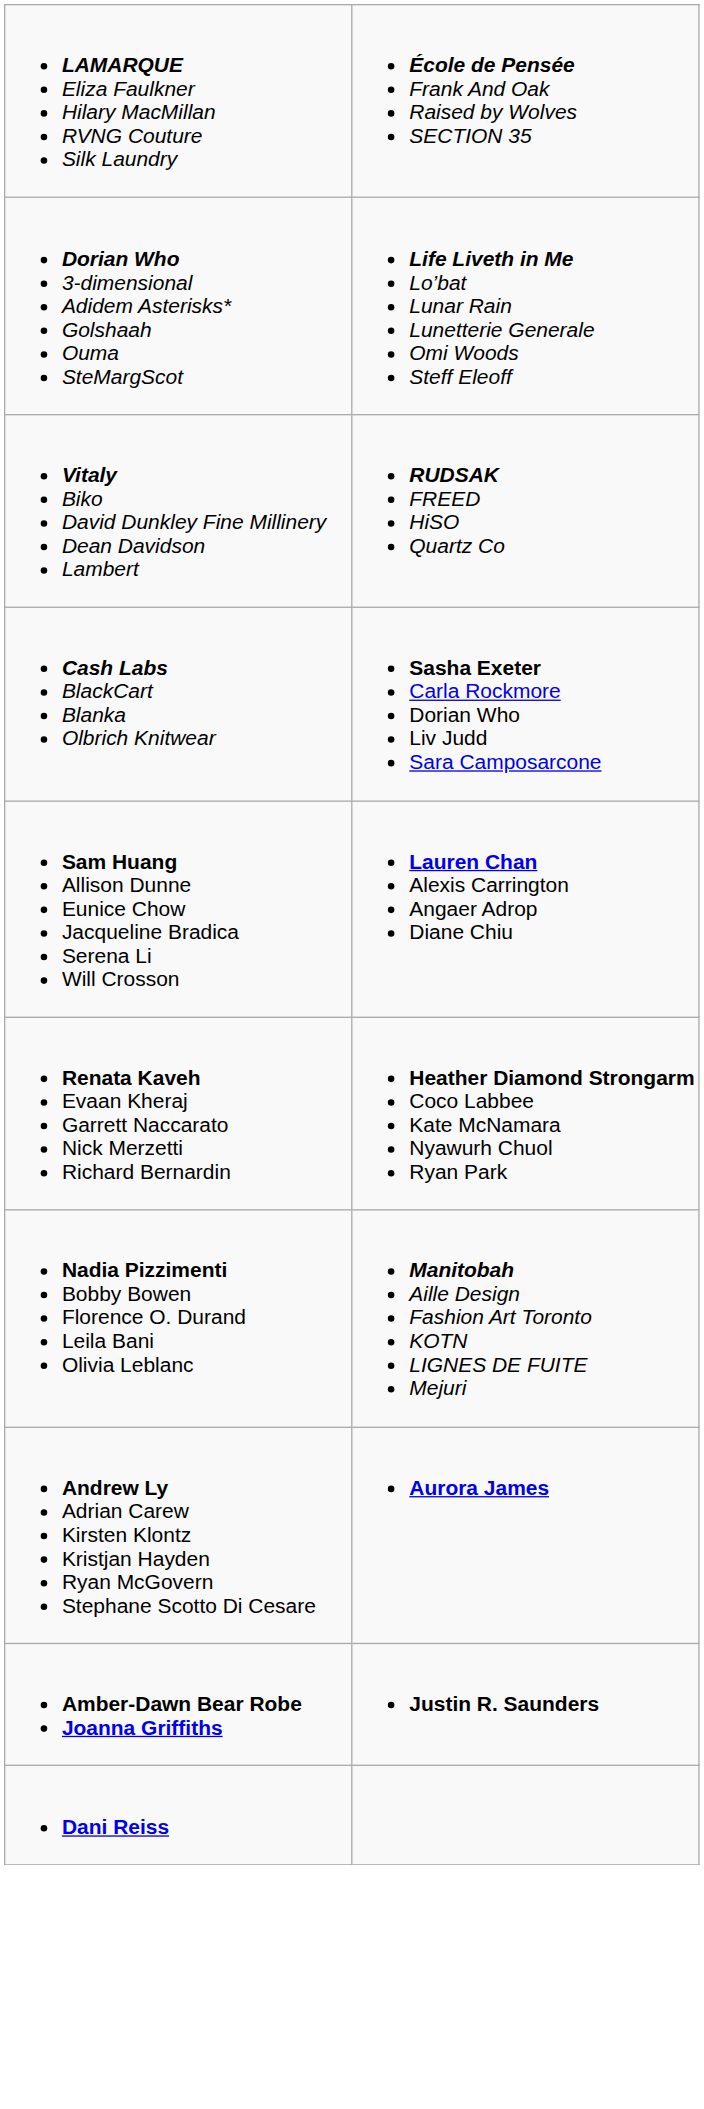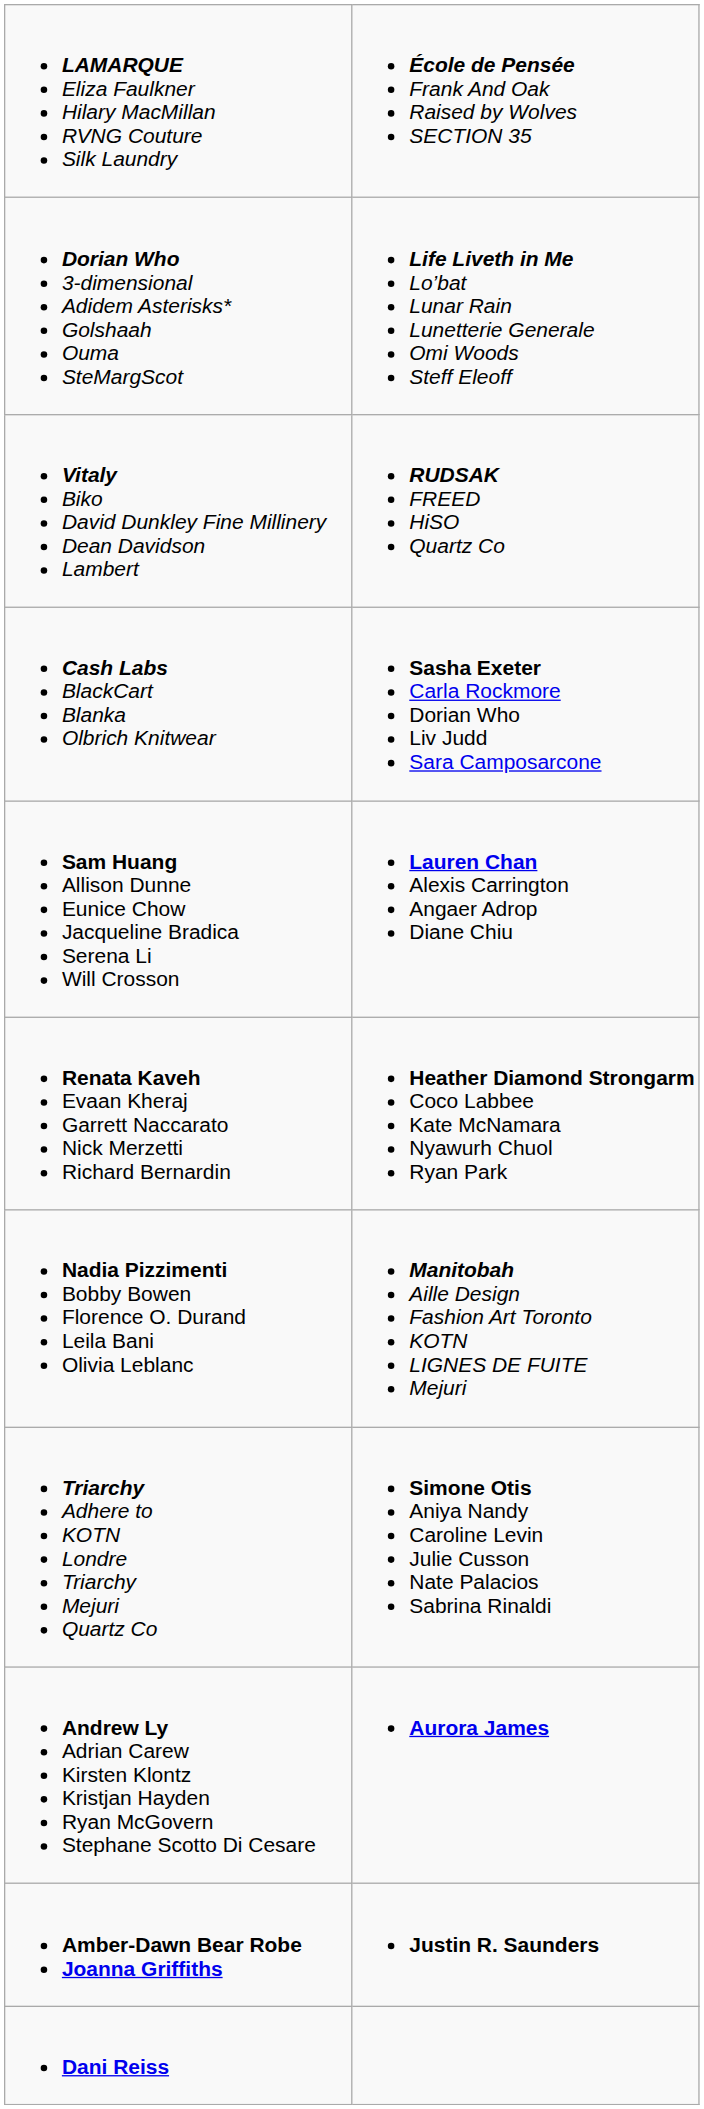 <table class="wikitable">
 <tr>
 <td style="vertical-align:top;" width="50%"><br><ul><li><strong><em>LAMARQUE</em></strong></li><li><em>Eliza Faulkner</em></li><li><em>Hilary MacMillan</em></li><li><em>RVNG Couture</em></li><li><em>Silk Laundry</em></li></ul></td>
 <td style="vertical-align:top;" width="50%"><br><ul><li><strong><em>École de Pensée</em></strong></li><li><em>Frank And Oak</em></li><li><em>Raised by Wolves</em></li><li><em>SECTION 35</em></li></ul></td>
 </tr>
 <tr>
 <td style="vertical-align:top;" width="50%"><br><ul><li><strong><em>Dorian Who</em></strong></li><li><em>3-dimensional</em></li><li><em>Adidem Asterisks*</em></li><li><em>Golshaah</em></li><li><em>Ouma</em></li><li><em>SteMargScot</em></li></ul></td>
 <td style="vertical-align:top;" width="50%"><br><ul><li><strong><em>Life Liveth in Me</em></strong></li><li><em>Lo’bat</em></li><li><em>Lunar Rain</em></li><li><em>Lunetterie Generale</em></li><li><em>Omi Woods</em></li><li><em>Steff Eleoff</em></li></ul></td>
 </tr>
 <tr>
 <td style="vertical-align:top;" width="50%"><br><ul><li><strong><em>Vitaly</em></strong></li><li><em>Biko</em></li><li><em>David Dunkley Fine Millinery</em></li><li><em>Dean Davidson</em></li><li><em>Lambert</em></li></ul></td>
 <td style="vertical-align:top;" width="50%"><br><ul><li><strong><em>RUDSAK</em></strong></li><li><em>FREED</em></li><li><em>HiSO</em></li><li><em>Quartz Co</em></li></ul></td>
 </tr>
 <tr>
 <td style="vertical-align:top;" width="50%"><br><ul><li><strong><em>Cash Labs</em></strong></li><li><em>BlackCart</em></li><li><em>Blanka</em></li><li><em>Olbrich Knitwear</em></li></ul></td>
 <td style="vertical-align:top;" width="50%"><br><ul><li><strong>Sasha Exeter</strong></li><li><a href='#'>Carla Rockmore</a></li><li>Dorian Who</li><li>Liv Judd</li><li><a href='#'>Sara Camposarcone</a></li></ul></td>
 </tr>
 <tr>
 <td style="vertical-align:top;" width="50%"><br><ul><li><strong>Sam Huang</strong></li><li>Allison Dunne</li><li>Eunice Chow</li><li>Jacqueline Bradica</li><li>Serena Li</li><li>Will Crosson</li></ul></td>
 <td style="vertical-align:top;" width="50%"><br><ul><li><strong><a href='#'>Lauren Chan</a></strong></li><li>Alexis Carrington</li><li>Angaer Adrop</li><li>Diane Chiu</li></ul></td>
 </tr>
 <tr>
 <td style="vertical-align:top;" width="50%"><br><ul><li><strong>Renata Kaveh</strong></li><li>Evaan Kheraj</li><li>Garrett Naccarato</li><li>Nick Merzetti</li><li>Richard Bernardin</li></ul></td>
 <td style="vertical-align:top;" width="50%"><br><ul><li><strong>Heather Diamond Strongarm</strong></li><li>Coco Labbee</li><li>Kate McNamara</li><li>Nyawurh Chuol</li><li>Ryan Park</li></ul></td>
 </tr>
 <tr>
 <td style="vertical-align:top;" width="50%"><br><ul><li><strong>Nadia Pizzimenti</strong></li><li>Bobby Bowen</li><li>Florence O. Durand</li><li>Leila Bani</li><li>Olivia Leblanc</li></ul></td>
 <td style="vertical-align:top;" width="50%"><br><ul><li><strong><em>Manitobah</em></strong></li><li><em>Aille Design</em></li><li><em>Fashion Art Toronto</em></li><li><em>KOTN</em></li><li><em>LIGNES DE FUITE</em></li><li><em>Mejuri</em></li></ul></td>
 </tr>
 <tr>
+<td style="vertical-align:top;" width="50%"><br><ul><li><strong><em>Triarchy</em></strong></li><li><em>Adhere to</em></li><li><em>KOTN</em></li><li><em>Londre</em></li><li><em>Triarchy</em></li><li><em>Mejuri</em></li><li><em>Quartz Co</em></li></ul></td>
+<td style="vertical-align:top;" width="50%"><br><ul><li><strong>Simone Otis</strong></li><li>Aniya Nandy</li><li>Caroline Levin</li><li>Julie Cusson</li><li>Nate Palacios</li><li>Sabrina Rinaldi</li></ul></td>
+</tr>
+<tr>
 <td style="vertical-align:top;" width="50%"><br><ul><li><strong>Andrew Ly</strong></li><li>Adrian Carew</li><li>Kirsten Klontz</li><li>Kristjan Hayden</li><li>Ryan McGovern</li><li>Stephane Scotto Di Cesare</li></ul></td>
 <td style="vertical-align:top;" width="50%"><br><ul><li><strong><a href='#'>Aurora James</a></strong></li></ul></td>
 </tr>
 <tr>
 <td style="vertical-align:top;" width="50%"><br><ul><li><strong>Amber-Dawn Bear Robe</strong></li><li><strong><a href='#'>Joanna Griffiths</a></strong></li></ul></td>
 <td style="vertical-align:top;" width="50%"><br><ul><li><strong>Justin R. Saunders</strong></li></ul></td>
 </tr>
 <tr>
 <td style="vertical-align:top;" width="50%"><br><ul><li><strong><a href='#'>Dani Reiss</a></strong></li></ul></td>
 </tr>
 </table>
